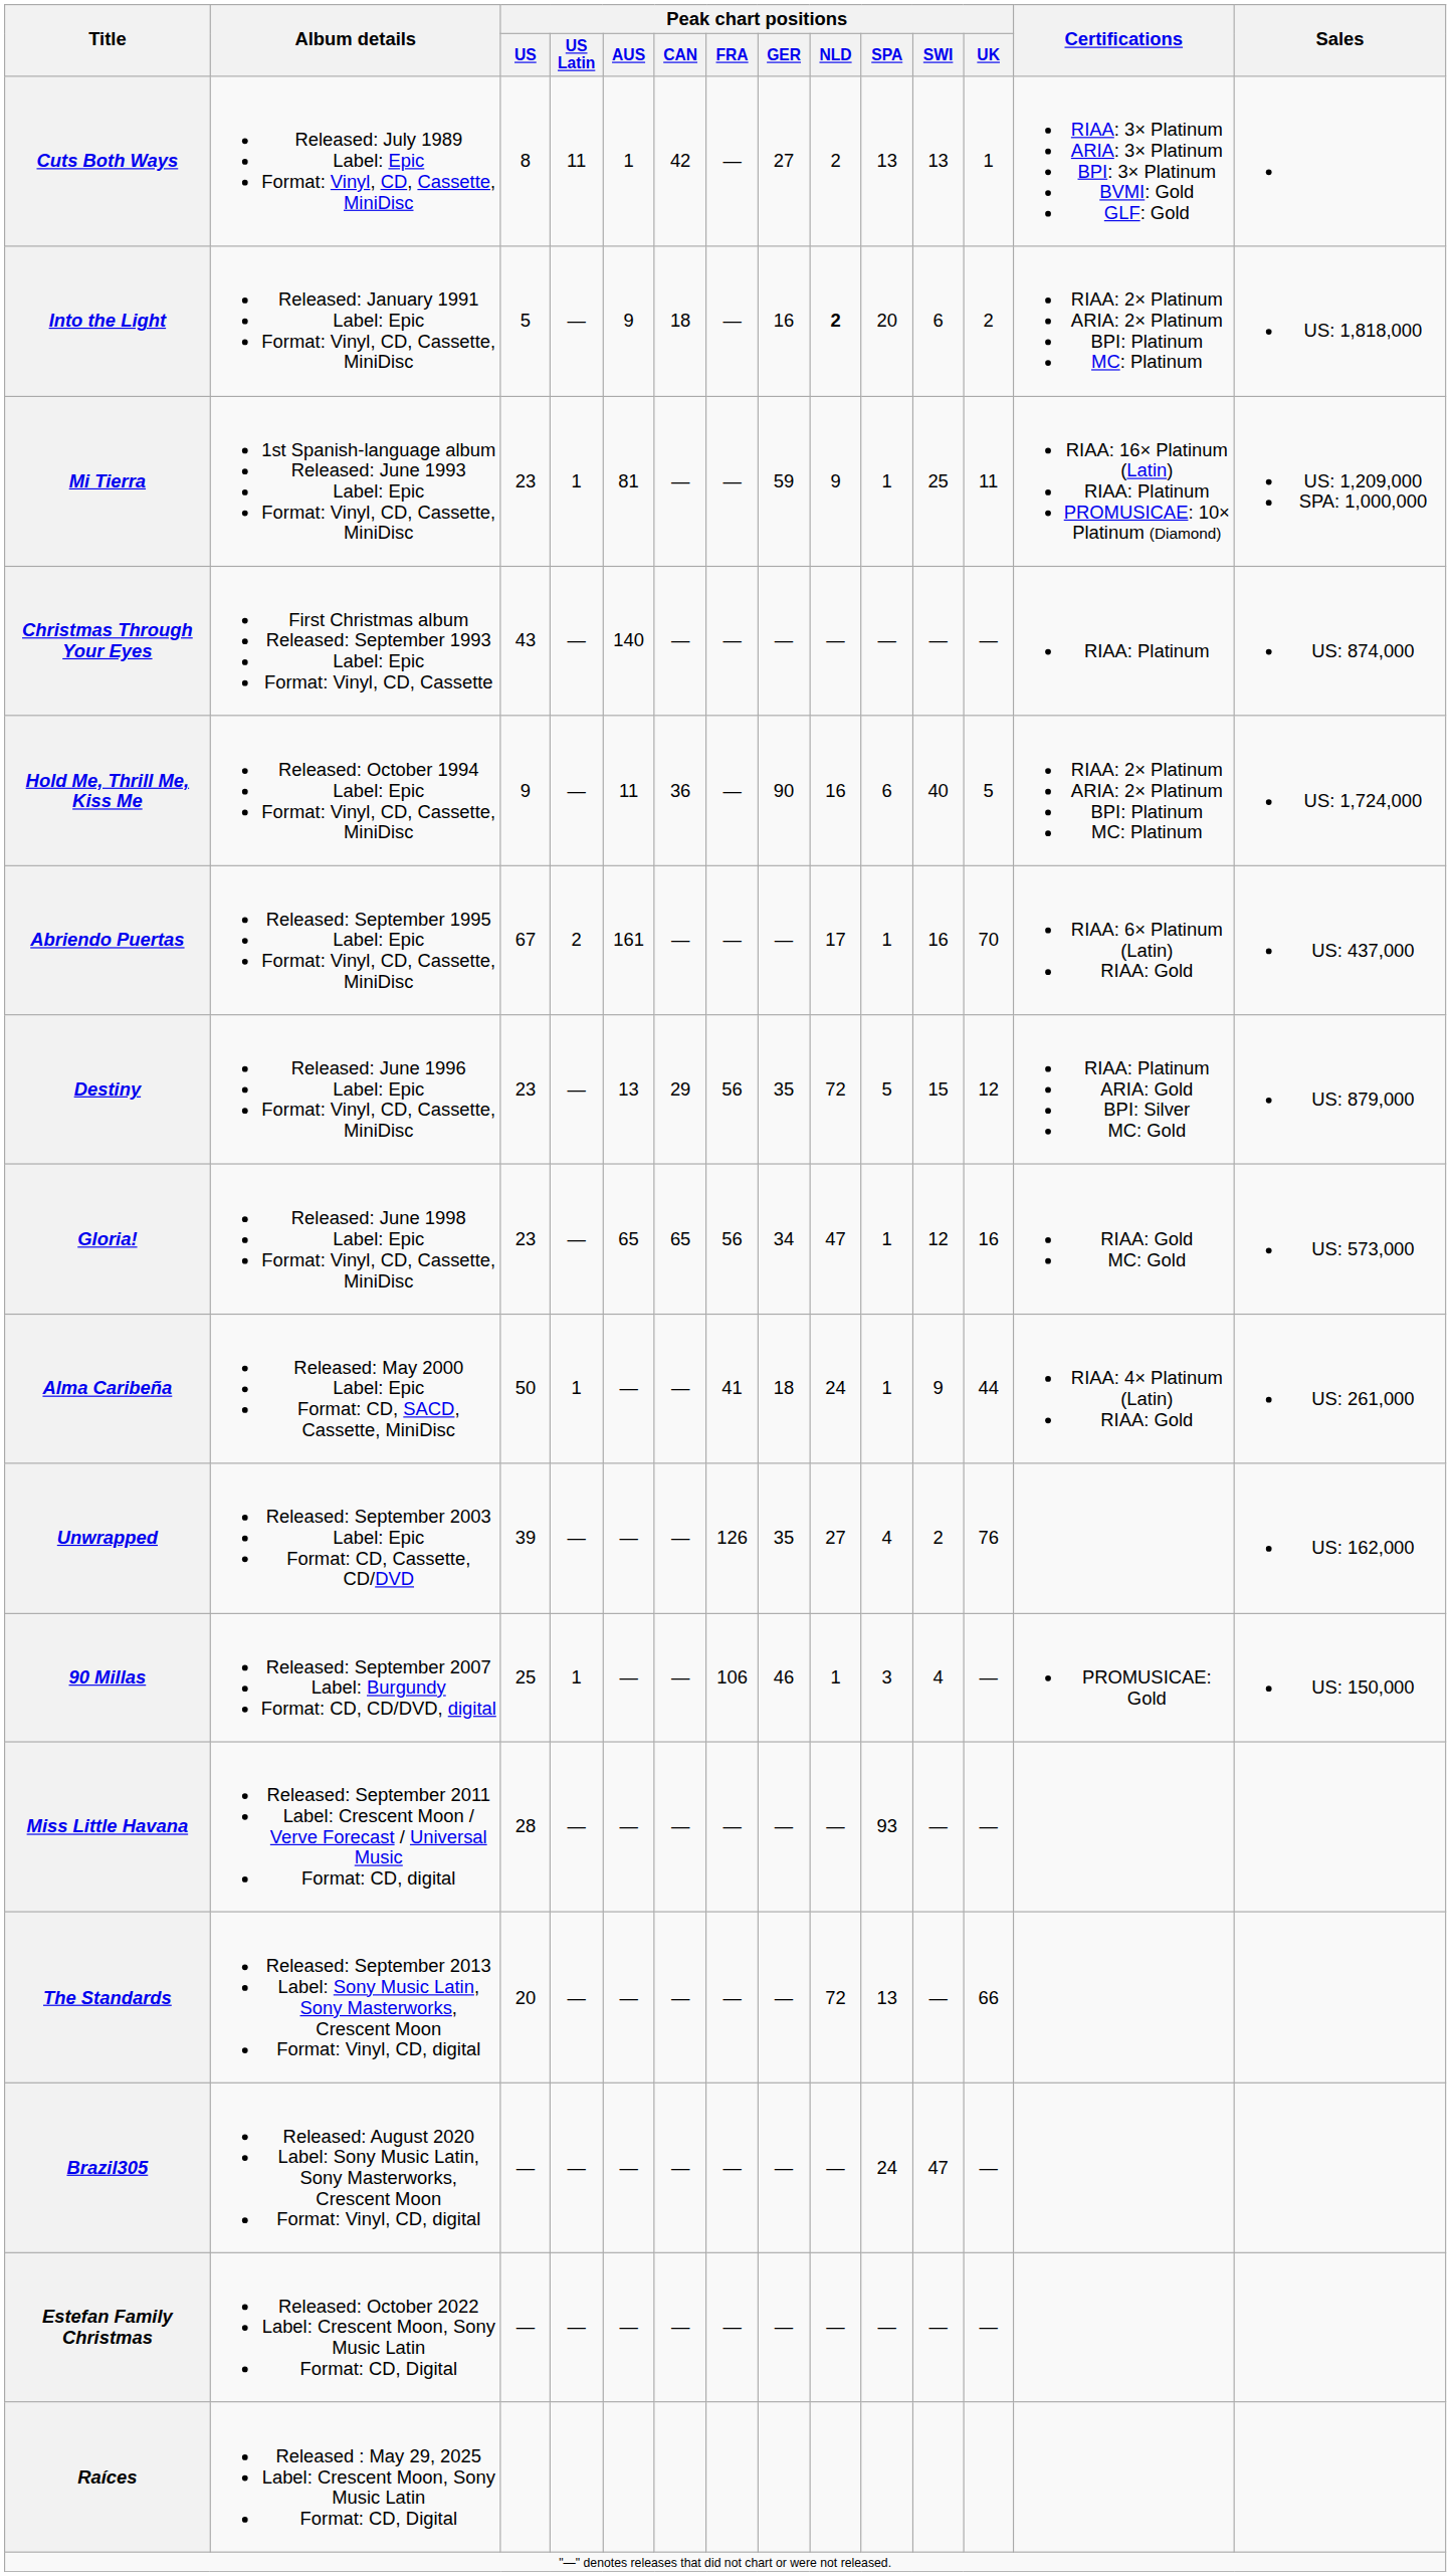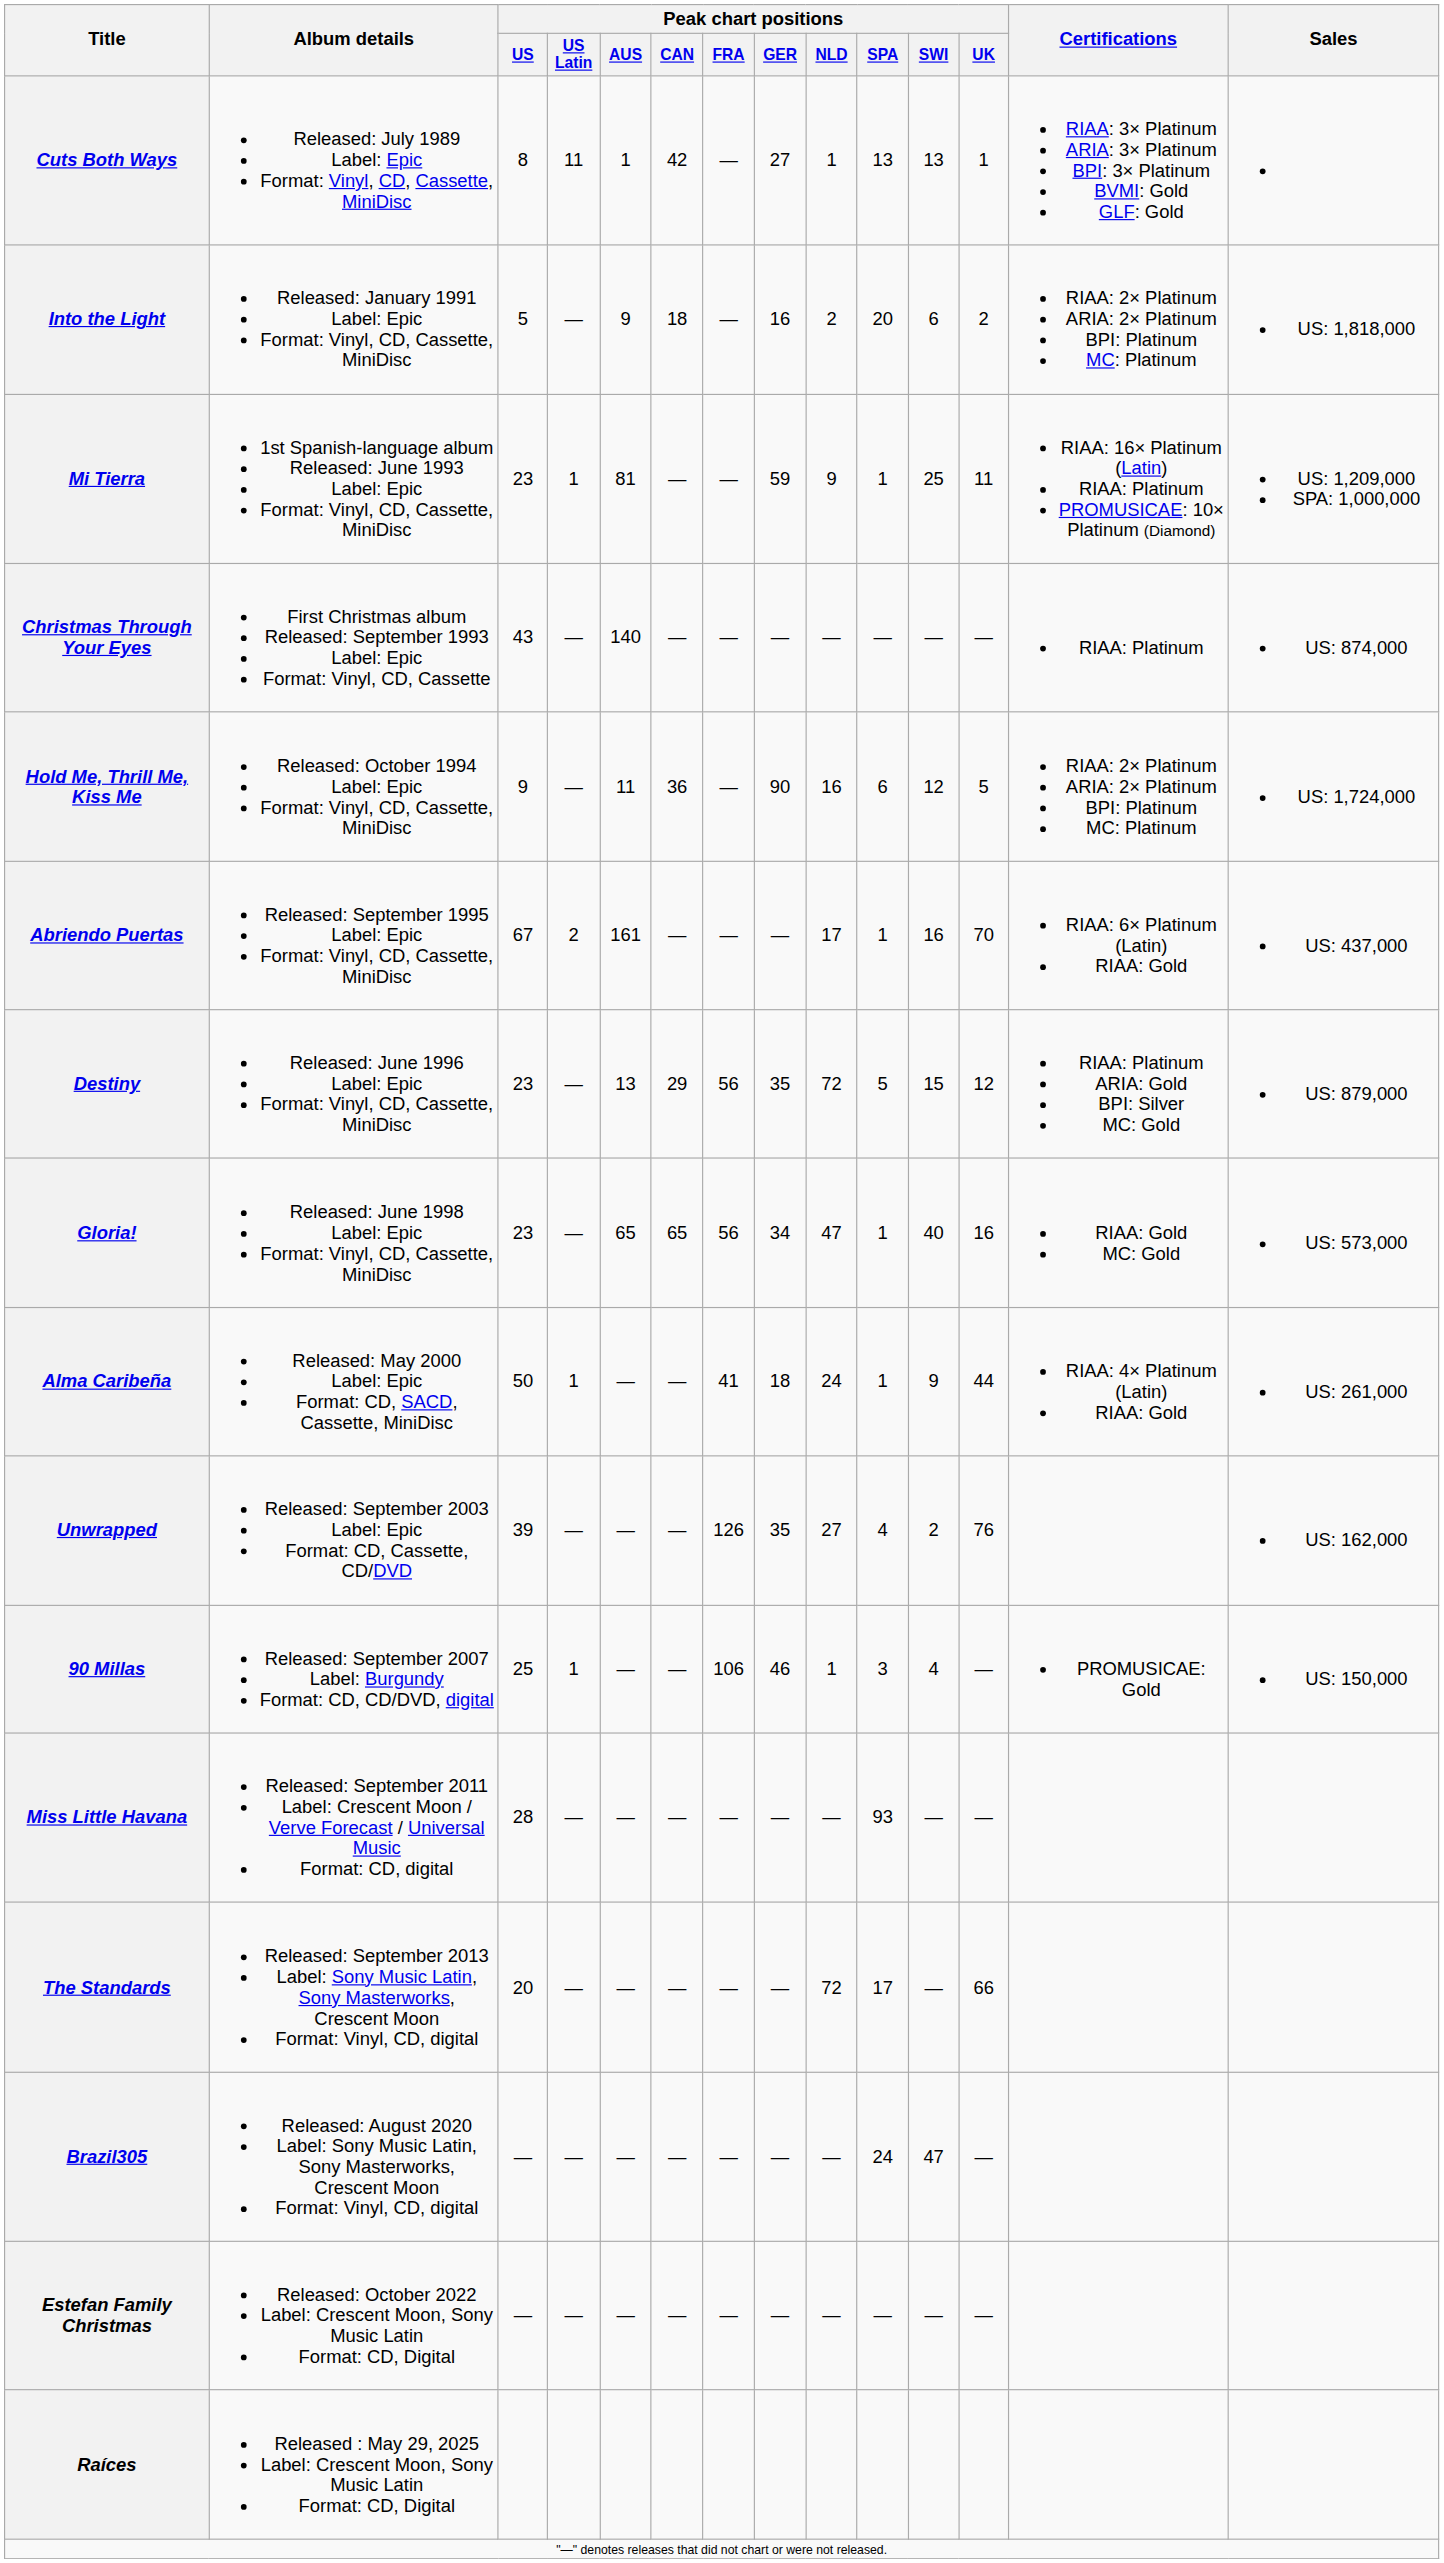 <table class="wikitable plainrowheaders" style="text-align:center;" border="1">
 <tr>
 <th scope="col" rowspan="2" style="width:12em;">Title</th>
 <th scope="col" rowspan="2" style="width:17em;">Album details</th>
 <th scope="col" colspan="10">Peak chart positions</th>
 <th scope="col" rowspan="2" style="width:12em;"><a href='#'>Certifications</a></th>
 <th scope="col" rowspan="2" style="width:12em;">Sales</th>
 </tr>
 <tr>
 <th style="width:3em;font-size:85%"><a href='#'>US</a><br></th>
 <th style="width:3em;font-size:85%"><a href='#'>US Latin</a><br></th>
 <th style="width:3em;font-size:85%"><a href='#'>AUS</a><br></th>
 <th style="width:3em;font-size:85%"><a href='#'>CAN</a><br></th>
 <th style="width:3em;font-size:85%"><a href='#'>FRA</a><br></th>
 <th style="width:3em;font-size:85%"><a href='#'>GER</a><br></th>
 <th style="width:3em;font-size:85%"><a href='#'>NLD</a><br></th>
 <th style="width:3em;font-size:85%"><a href='#'>SPA</a><br></th>
 <th style="width:3em;font-size:85%"><a href='#'>SWI</a><br></th>
 <th style="width:3em;font-size:85%"><a href='#'>UK</a><br></th>
 </tr>
 <tr>
 <th scope="row"><em><a href='#'>Cuts Both Ways</a></em></th>
 <td><br><ul><li>Released: July 1989</li><li>Label: <a href='#'>Epic</a></li><li>Format: <a href='#'>Vinyl</a>, <a href='#'>CD</a>, <a href='#'>Cassette</a>, <a href='#'>MiniDisc</a></li></ul></td>
 <td align="center">8</td>
 <td align="center">11</td>
 <td align="center">1</td>
 <td align="center">42</td>
 <td align="center">—</td>
 <td align="center">27</td>
-<td align="center">2</td>
+<td align="center">1</td>
 <td align="center">13</td>
 <td align="center">13</td>
 <td align="center">1</td>
 <td><br><ul><li><a href='#'>RIAA</a>: 3× Platinum</li><li><a href='#'>ARIA</a>: 3× Platinum</li><li><a href='#'>BPI</a>: 3× Platinum</li><li><a href='#'>BVMI</a>: Gold</li><li><a href='#'>GLF</a>: Gold</li></ul></td>
 <td><br><ul><li></li></ul></td>
 </tr>
 <tr>
 <th scope="row"><em><a href='#'>Into the Light</a></em></th>
 <td><br><ul><li>Released: January 1991</li><li>Label: Epic</li><li>Format: Vinyl, CD, Cassette, MiniDisc</li></ul></td>
 <td align="center">5</td>
 <td align="center">—</td>
 <td align="center">9</td>
 <td align="center">18</td>
 <td align="center">—</td>
 <td align="center">16</td>
-<td align="center"><strong>2</strong></td>
+<td align="center">2</td>
 <td align="center">20</td>
 <td align="center">6</td>
 <td align="center">2</td>
 <td><br><ul><li>RIAA: 2× Platinum</li><li>ARIA: 2× Platinum</li><li>BPI: Platinum</li><li><a href='#'>MC</a>: Platinum</li></ul></td>
 <td><br><ul><li>US: 1,818,000</li></ul></td>
 </tr>
 <tr>
 <th scope="row"><em><a href='#'>Mi Tierra</a></em></th>
 <td><br><ul><li>1st Spanish-language album</li><li>Released: June 1993</li><li>Label: Epic</li><li>Format: Vinyl, CD, Cassette, MiniDisc</li></ul></td>
 <td align="center">23</td>
 <td align="center">1</td>
 <td align="center">81</td>
 <td align="center">—</td>
 <td align="center">—</td>
 <td align="center">59</td>
 <td align="center">9</td>
 <td align="center">1</td>
 <td align="center">25</td>
 <td align="center">11</td>
 <td><br><ul><li>RIAA: 16× Platinum (<a href='#'>Latin</a>)</li><li>RIAA: Platinum</li><li><a href='#'>PROMUSICAE</a>: 10× Platinum <small>(Diamond)</small></li></ul></td>
 <td><br><ul><li>US: 1,209,000</li><li>SPA: 1,000,000</li></ul></td>
 </tr>
 <tr>
 <th scope="row"><em><a href='#'>Christmas Through Your Eyes</a></em></th>
 <td><br><ul><li>First Christmas album</li><li>Released: September 1993</li><li>Label: Epic</li><li>Format: Vinyl, CD, Cassette</li></ul></td>
 <td align="center">43</td>
 <td align="center">—</td>
 <td align="center">140</td>
 <td align="center">—</td>
 <td align="center">—</td>
 <td align="center">—</td>
 <td align="center">—</td>
 <td align="center">—</td>
 <td align="center">—</td>
 <td align="center">—</td>
 <td><br><ul><li>RIAA: Platinum</li></ul></td>
 <td><br><ul><li>US: 874,000</li></ul></td>
 </tr>
 <tr>
 <th scope="row"><em><a href='#'>Hold Me, Thrill Me, Kiss Me</a></em></th>
 <td><br><ul><li>Released: October 1994</li><li>Label: Epic</li><li>Format: Vinyl, CD, Cassette, MiniDisc</li></ul></td>
 <td align="center">9</td>
 <td align="center">—</td>
 <td align="center">11</td>
 <td align="center">36</td>
 <td align="center">—</td>
 <td align="center">90</td>
 <td align="center">16</td>
 <td align="center">6</td>
-<td align="center">40</td>
+<td align="center">12</td>
 <td align="center">5</td>
 <td><br><ul><li>RIAA: 2× Platinum</li><li>ARIA: 2× Platinum</li><li>BPI: Platinum</li><li>MC: Platinum</li></ul></td>
 <td><br><ul><li>US: 1,724,000</li></ul></td>
 </tr>
 <tr>
 <th scope="row"><em><a href='#'>Abriendo Puertas</a></em></th>
 <td><br><ul><li>Released: September 1995</li><li>Label: Epic</li><li>Format: Vinyl, CD, Cassette, MiniDisc</li></ul></td>
 <td align="center">67</td>
 <td align="center">2</td>
 <td align="center">161</td>
 <td align="center">—</td>
 <td align="center">—</td>
 <td align="center">—</td>
 <td align="center">17</td>
 <td align="center">1</td>
 <td align="center">16</td>
 <td align="center">70</td>
 <td><br><ul><li>RIAA: 6× Platinum (Latin)</li><li>RIAA: Gold</li></ul></td>
 <td><br><ul><li>US: 437,000</li></ul></td>
 </tr>
 <tr>
 <th scope="row"><em><a href='#'>Destiny</a></em></th>
 <td><br><ul><li>Released: June 1996</li><li>Label: Epic</li><li>Format: Vinyl, CD, Cassette, MiniDisc</li></ul></td>
 <td align="center">23</td>
 <td align="center">—</td>
 <td align="center">13</td>
 <td align="center">29</td>
 <td align="center">56</td>
 <td align="center">35</td>
 <td align="center">72</td>
 <td align="center">5</td>
 <td align="center">15</td>
 <td align="center">12</td>
 <td><br><ul><li>RIAA: Platinum</li><li>ARIA: Gold</li><li>BPI: Silver</li><li>MC: Gold</li></ul></td>
 <td><br><ul><li>US: 879,000</li></ul></td>
 </tr>
 <tr>
 <th scope="row"><em><a href='#'>Gloria!</a></em></th>
 <td><br><ul><li>Released: June 1998</li><li>Label: Epic</li><li>Format: Vinyl, CD, Cassette, MiniDisc</li></ul></td>
 <td align="center">23</td>
 <td align="center">—</td>
 <td align="center">65</td>
 <td align="center">65</td>
 <td align="center">56</td>
 <td align="center">34</td>
 <td align="center">47</td>
 <td align="center">1</td>
-<td align="center">12</td>
+<td align="center">40</td>
 <td align="center">16</td>
 <td><br><ul><li>RIAA: Gold</li><li>MC: Gold</li></ul></td>
 <td><br><ul><li>US: 573,000</li></ul></td>
 </tr>
 <tr>
 <th scope="row"><em><a href='#'>Alma Caribeña</a></em></th>
 <td><br><ul><li>Released: May 2000</li><li>Label: Epic</li><li>Format: CD, <a href='#'>SACD</a>, Cassette, MiniDisc</li></ul></td>
 <td align="center">50</td>
 <td align="center">1</td>
 <td align="center">—</td>
 <td align="center">—</td>
 <td align="center">41</td>
 <td align="center">18</td>
 <td align="center">24</td>
 <td align="center">1</td>
 <td align="center">9</td>
 <td align="center">44</td>
 <td><br><ul><li>RIAA: 4× Platinum (Latin)</li><li>RIAA: Gold</li></ul></td>
 <td><br><ul><li>US: 261,000</li></ul></td>
 </tr>
 <tr>
 <th scope="row"><em><a href='#'>Unwrapped</a></em></th>
 <td><br><ul><li>Released: September 2003</li><li>Label: Epic</li><li>Format: CD, Cassette, CD/<a href='#'>DVD</a></li></ul></td>
 <td align="center">39</td>
 <td align="center">—</td>
 <td align="center">—</td>
 <td align="center">—</td>
 <td align="center">126</td>
 <td align="center">35</td>
 <td align="center">27</td>
 <td align="center">4</td>
 <td align="center">2</td>
 <td align="center">76</td>
 <td></td>
 <td><br><ul><li>US: 162,000</li></ul></td>
 </tr>
 <tr>
 <th scope="row"><em><a href='#'>90 Millas</a></em></th>
 <td><br><ul><li>Released: September 2007</li><li>Label: <a href='#'>Burgundy</a></li><li>Format: CD, CD/DVD, <a href='#'>digital</a></li></ul></td>
 <td align="center">25</td>
 <td align="center">1</td>
 <td align="center">—</td>
 <td align="center">—</td>
 <td align="center">106</td>
 <td align="center">46</td>
 <td align="center">1</td>
 <td align="center">3</td>
 <td align="center">4</td>
 <td align="center">—</td>
 <td><br><ul><li>PROMUSICAE: Gold</li></ul></td>
 <td><br><ul><li>US: 150,000</li></ul></td>
 </tr>
 <tr>
 <th scope="row"><em><a href='#'>Miss Little Havana</a></em></th>
 <td><br><ul><li>Released: September 2011</li><li>Label: Crescent Moon / <a href='#'>Verve Forecast</a> / <a href='#'>Universal Music</a></li><li>Format: CD, digital</li></ul></td>
 <td align="center">28</td>
 <td align="center">—</td>
 <td align="center">—</td>
 <td align="center">—</td>
 <td align="center">—</td>
 <td align="center">—</td>
 <td align="center">—</td>
 <td align="center">93</td>
 <td align="center">—</td>
 <td align="center">—</td>
 <td></td>
 <td></td>
 </tr>
 <tr>
 <th scope="row"><em><a href='#'>The Standards</a></em></th>
 <td><br><ul><li>Released: September 2013</li><li>Label: <a href='#'>Sony Music Latin</a>, <a href='#'>Sony Masterworks</a>, Crescent Moon</li><li>Format: Vinyl, CD, digital</li></ul></td>
 <td align="center">20</td>
 <td align="center">—</td>
 <td align="center">—</td>
 <td align="center">—</td>
 <td align="center">—</td>
 <td align="center">—</td>
 <td align="center">72</td>
-<td align="center">13</td>
+<td align="center">17</td>
 <td align="center">—</td>
 <td align="center">66</td>
 <td></td>
 <td></td>
 </tr>
 <tr>
 <th scope="row"><em><a href='#'>Brazil305</a></em></th>
 <td><br><ul><li>Released: August 2020</li><li>Label: Sony Music Latin, Sony Masterworks, Crescent Moon</li><li>Format: Vinyl, CD, digital</li></ul></td>
 <td align="center">—</td>
 <td align="center">—</td>
 <td align="center">—</td>
 <td align="center">—</td>
 <td align="center">—</td>
 <td align="center">—</td>
 <td align="center">—</td>
 <td align="center">24</td>
 <td align="center">47</td>
 <td align="center">—</td>
 <td></td>
 <td></td>
 </tr>
 <tr>
 <th scope="row"><em>Estefan Family Christmas</em></th>
 <td><br><ul><li>Released: October 2022</li><li>Label: Crescent Moon, Sony Music Latin</li><li>Format: CD, Digital</li></ul></td>
 <td align="center">—</td>
 <td align="center">—</td>
 <td align="center">—</td>
 <td align="center">—</td>
 <td align="center">—</td>
 <td align="center">—</td>
 <td align="center">—</td>
 <td align="center">—</td>
 <td align="center">—</td>
 <td align="center">—</td>
 <td></td>
 <td></td>
 </tr>
 <tr>
 <th scope="row"><em>Raíces</em></th>
 <td><br><ul><li>Released : May 29, 2025</li><li>Label: Crescent Moon, Sony Music Latin</li><li>Format: CD, Digital</li></ul></td>
 <td></td>
 <td></td>
 <td></td>
 <td></td>
 <td></td>
 <td></td>
 <td></td>
 <td></td>
 <td></td>
 <td></td>
 <td></td>
 <td></td>
 </tr>
 <tr>
 <td colspan="25" style="font-size:8pt; text-align:center;">"—" denotes releases that did not chart or were not released.</td>
 </tr>
 </table>
